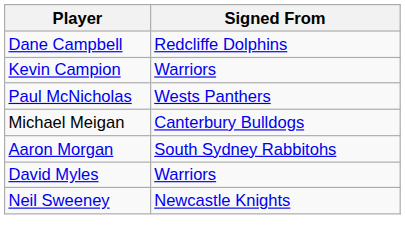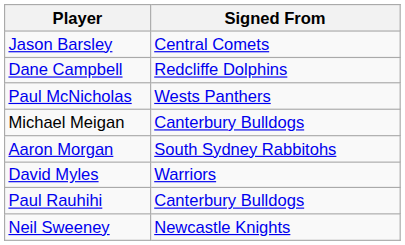 <table class="wikitable" style="font-size:90%">
 <tr style="background:#efefef;">
 <th style="width:120px;">Player</th>
 <th style="width:210px;">Signed From</th>
 </tr>
 <tr>
+<td><a href='#'>Jason Barsley</a></td>
+<td> <a href='#'>Central Comets</a></td>
+</tr>
+<tr>
 <td><a href='#'>Dane Campbell</a></td>
 <td> <a href='#'>Redcliffe Dolphins</a></td>
-</tr>
-<tr>
-<td><a href='#'>Kevin Campion</a></td>
-<td> <a href='#'>Warriors</a></td>
 </tr>
 <tr>
 <td><a href='#'>Paul McNicholas</a></td>
 <td> <a href='#'>Wests Panthers</a></td>
 </tr>
 <tr>
 <td>Michael Meigan</td>
 <td> <a href='#'>Canterbury Bulldogs</a></td>
 </tr>
 <tr>
 <td><a href='#'>Aaron Morgan</a></td>
 <td> <a href='#'>South Sydney Rabbitohs</a></td>
 </tr>
 <tr>
 <td><a href='#'>David Myles</a></td>
 <td> <a href='#'>Warriors</a></td>
 </tr>
 <tr>
+<td><a href='#'>Paul Rauhihi</a></td>
+<td> <a href='#'>Canterbury Bulldogs</a></td>
+</tr>
+<tr>
 <td><a href='#'>Neil Sweeney</a></td>
 <td> <a href='#'>Newcastle Knights</a></td>
 </tr>
 </table>
